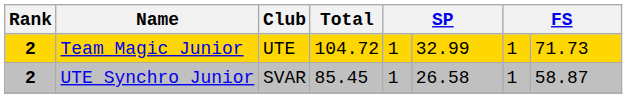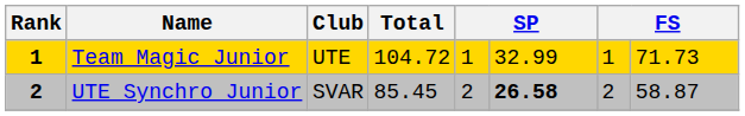 <table class="wikitable sortable">
 <tr>
 <th>Rank</th>
 <th>Name</th>
 <th>Club</th>
 <th>Total</th>
 <th colspan="2" width="80px"><a href='#'>SP</a></th>
 <th colspan="2" width="80px"><a href='#'>FS</a></th>
 </tr>
 <tr bgcolor="gold">
-<td align="center"><strong>2</strong></td>
+<td align="center"><strong>1</strong></td>
 <td><a href='#'>Team Magic Junior</a></td>
 <td>UTE</td>
 <td>104.72</td>
 <td>1</td>
 <td>32.99</td>
 <td>1</td>
 <td>71.73</td>
 </tr>
 <tr bgcolor="silver">
 <td align="center"><strong>2</strong></td>
 <td><a href='#'>UTE Synchro Junior</a></td>
 <td>SVAR</td>
 <td>85.45</td>
-<td>1</td>
-<td>26.58</td>
-<td>1</td>
+<td>2</td>
+<td><strong>26.58</strong></td>
+<td>2</td>
 <td>58.87</td>
 </tr>
 <tr>
 </tr>
 </table>
